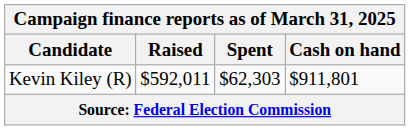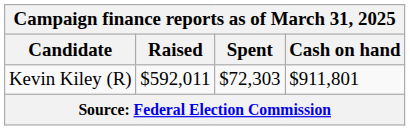 <table class="wikitable sortable">
 <tr>
 <th colspan=4>Campaign finance reports as of March 31, 2025</th>
 </tr>
 <tr style="text-align:center;">
 <th>Candidate</th>
 <th>Raised</th>
 <th>Spent</th>
 <th>Cash on hand</th>
 </tr>
 <tr>
 <td>Kevin Kiley (R)</td>
 <td>$592,011</td>
-<td>$62,303</td>
+<td>$72,303</td>
 <td>$911,801</td>
 </tr>
 <tr>
 <th colspan="4"><small>Source: <a href='#'>Federal Election Commission</a></small></th>
 </tr>
 </table>
